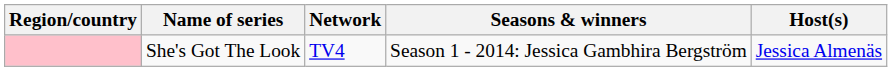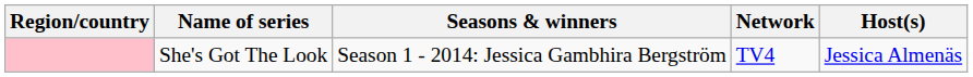 <table class="wikitable">
 <tr>
 <th>Region/country</th>
 <th>Name of series</th>
+<th>Seasons & winners</th>
 <th>Network</th>
-<th>Seasons & winners</th>
 <th>Host(s)</th>
 </tr>
 <tr>
 <td style="background:pink;"></td>
 <td>She's Got The Look</td>
+<td>Season 1 - 2014: Jessica Gambhira Bergström</td>
 <td><a href='#'>TV4</a></td>
-<td>Season 1 - 2014: Jessica Gambhira Bergström</td>
 <td><a href='#'>Jessica Almenäs</a></td>
 </tr>
 </table>
